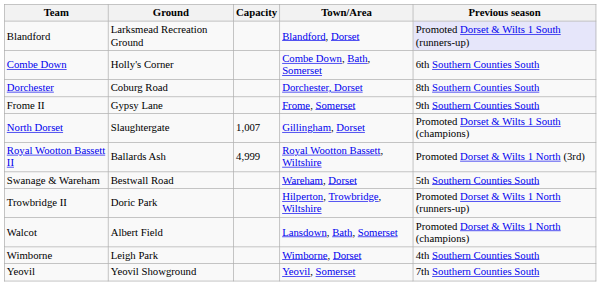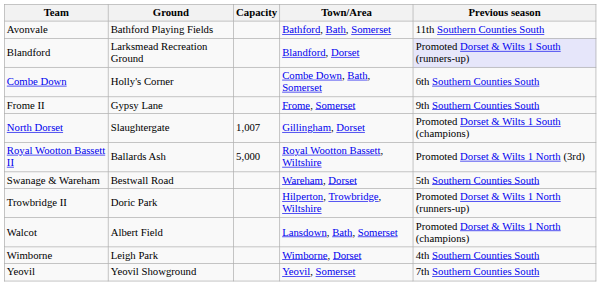 <table class="wikitable sortable" width=100%>
 <tr>
 <th>Team</th>
 <th>Ground</th>
 <th>Capacity</th>
 <th>Town/Area</th>
 <th>Previous season</th>
+</tr>
+<tr>
+<td>Avonvale</td>
+<td>Bathford Playing Fields</td>
+<td></td>
+<td><a href='#'>Bathford</a>, <a href='#'>Bath</a>, <a href='#'>Somerset</a></td>
+<td>11th <a href='#'>Southern Counties South</a></td>
 </tr>
 <tr>
 <td>Blandford</td>
 <td>Larksmead Recreation Ground</td>
 <td></td>
 <td><a href='#'>Blandford</a>, <a href='#'>Dorset</a></td>
 <td style="background: lavender;">Promoted <a href='#'>Dorset & Wilts 1 South</a> (runners-up)</td>
 </tr>
 <tr>
 <td><a href='#'>Combe Down</a></td>
 <td>Holly's Corner</td>
 <td></td>
 <td><a href='#'>Combe Down</a>, <a href='#'>Bath</a>, <a href='#'>Somerset</a></td>
 <td>6th <a href='#'>Southern Counties South</a></td>
-</tr>
-<tr>
-<td><a href='#'>Dorchester</a></td>
-<td>Coburg Road</td>
-<td></td>
-<td><a href='#'>Dorchester, Dorset</a></td>
-<td>8th <a href='#'>Southern Counties South</a></td>
 </tr>
 <tr>
 <td>Frome II</td>
 <td>Gypsy Lane</td>
 <td></td>
 <td><a href='#'>Frome</a>, <a href='#'>Somerset</a></td>
 <td>9th <a href='#'>Southern Counties South</a></td>
 </tr>
 <tr>
 <td><a href='#'>North Dorset</a></td>
 <td>Slaughtergate</td>
 <td>1,007</td>
 <td><a href='#'>Gillingham</a>, <a href='#'>Dorset</a></td>
 <td>Promoted <a href='#'>Dorset & Wilts 1 South</a> (champions)</td>
 </tr>
 <tr>
 <td><a href='#'>Royal Wootton Bassett II</a></td>
 <td>Ballards Ash</td>
-<td>4,999</td>
+<td>5,000</td>
 <td><a href='#'>Royal Wootton Bassett</a>, <a href='#'>Wiltshire</a></td>
 <td>Promoted <a href='#'>Dorset & Wilts 1 North</a> (3rd)</td>
 </tr>
 <tr>
 <td>Swanage & Wareham</td>
 <td>Bestwall Road</td>
 <td></td>
 <td><a href='#'>Wareham</a>, <a href='#'>Dorset</a></td>
 <td>5th <a href='#'>Southern Counties South</a></td>
 </tr>
 <tr>
 <td>Trowbridge II</td>
 <td>Doric Park</td>
 <td></td>
 <td><a href='#'>Hilperton</a>, <a href='#'>Trowbridge</a>, <a href='#'>Wiltshire</a></td>
 <td>Promoted <a href='#'>Dorset & Wilts 1 North</a> (runners-up)</td>
 </tr>
 <tr>
 <td>Walcot</td>
 <td>Albert Field</td>
 <td></td>
 <td><a href='#'>Lansdown</a>, <a href='#'>Bath</a>, <a href='#'>Somerset</a></td>
 <td>Promoted <a href='#'>Dorset & Wilts 1 North</a> (champions)</td>
 </tr>
 <tr>
 <td>Wimborne</td>
 <td>Leigh Park</td>
 <td></td>
 <td><a href='#'>Wimborne</a>, <a href='#'>Dorset</a></td>
 <td>4th <a href='#'>Southern Counties South</a></td>
 </tr>
 <tr>
 <td>Yeovil</td>
 <td>Yeovil Showground</td>
 <td></td>
 <td><a href='#'>Yeovil</a>, <a href='#'>Somerset</a></td>
 <td>7th <a href='#'>Southern Counties South</a></td>
 </tr>
 </table>
